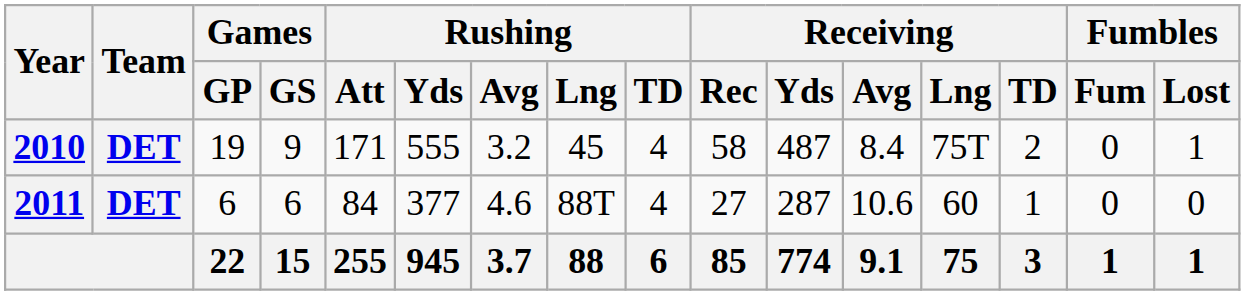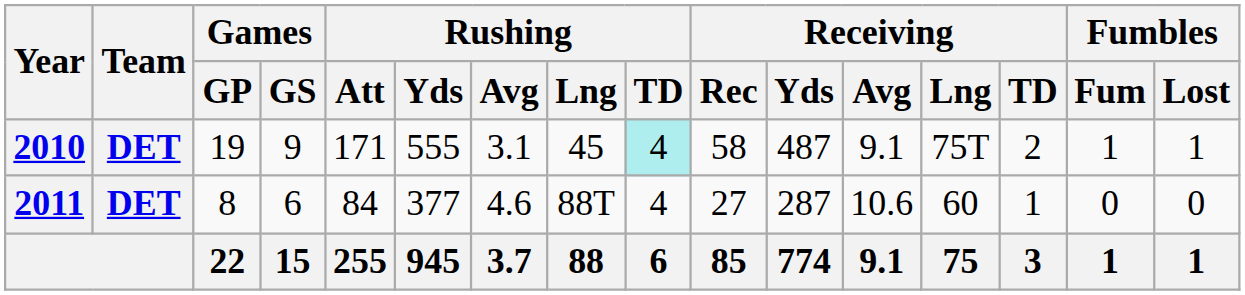 <table class=wikitable style="text-align:center;">
 <tr>
 <th rowspan="2">Year</th>
 <th rowspan="2">Team</th>
 <th colspan="2">Games</th>
 <th colspan="5">Rushing</th>
 <th colspan="5">Receiving</th>
 <th colspan="2">Fumbles</th>
 </tr>
 <tr>
 <th>GP</th>
 <th>GS</th>
 <th>Att</th>
 <th>Yds</th>
 <th>Avg</th>
 <th>Lng</th>
 <th>TD</th>
 <th>Rec</th>
 <th>Yds</th>
 <th>Avg</th>
 <th>Lng</th>
 <th>TD</th>
 <th>Fum</th>
 <th>Lost</th>
 </tr>
 <tr>
 <th><a href='#'>2010</a></th>
 <th><a href='#'>DET</a></th>
 <td>19</td>
 <td>9</td>
 <td>171</td>
 <td>555</td>
-<td>3.2</td>
+<td>3.1</td>
 <td>45</td>
-<td>4</td>
+<td style="background: paleturquoise;">4</td>
 <td>58</td>
 <td>487</td>
-<td>8.4</td>
+<td>9.1</td>
 <td>75T</td>
 <td>2</td>
-<td>0</td>
+<td>1</td>
 <td>1</td>
 </tr>
 <tr>
 <th><a href='#'>2011</a></th>
 <th><a href='#'>DET</a></th>
-<td>6</td>
+<td>8</td>
 <td>6</td>
 <td>84</td>
 <td>377</td>
 <td>4.6</td>
 <td>88T</td>
 <td>4</td>
 <td>27</td>
 <td>287</td>
 <td>10.6</td>
 <td>60</td>
 <td>1</td>
 <td>0</td>
 <td>0</td>
 </tr>
 <tr>
 <th colspan="2"></th>
 <th>22</th>
 <th>15</th>
 <th>255</th>
 <th>945</th>
 <th>3.7</th>
 <th>88</th>
 <th>6</th>
 <th>85</th>
 <th>774</th>
 <th>9.1</th>
 <th>75</th>
 <th>3</th>
 <th>1</th>
 <th>1</th>
 </tr>
 </table>
